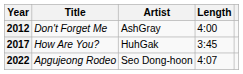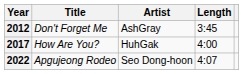 <table class="wikitable sortable plainrowheaders">
 <tr>
 <th>Year</th>
 <th>Title</th>
 <th>Artist</th>
 <th>Length</th>
 <th scope="col" class="unsortable"></th>
 </tr>
 <tr>
 <th scope="row">2012</th>
 <td><em>Don't Forget Me</em></td>
 <td>AshGray</td>
-<td>4:00</td>
+<td>3:45</td>
 <td style="text-align:center"></td>
 </tr>
 <tr>
 <th scope="row">2017</th>
 <td><em>How Are You?</em></td>
 <td>HuhGak</td>
-<td>3:45</td>
+<td>4:00</td>
 <td style="text-align:center"></td>
 </tr>
 <tr>
 <th scope="row">2022</th>
 <td><em>Apgujeong Rodeo</em></td>
 <td>Seo Dong-hoon</td>
 <td>4:07</td>
 </tr>
 </table>
